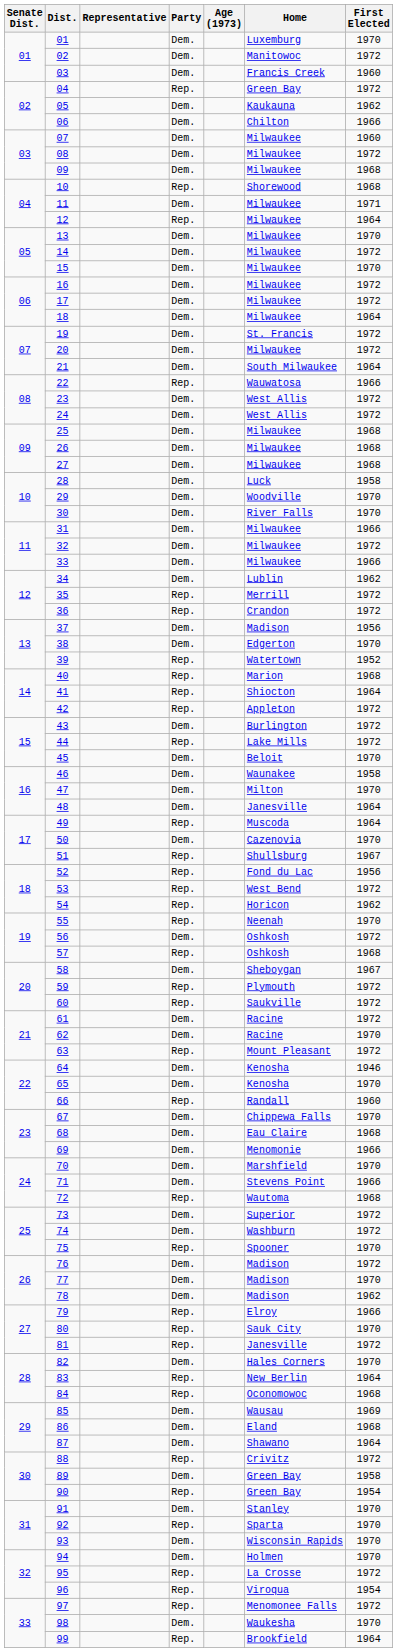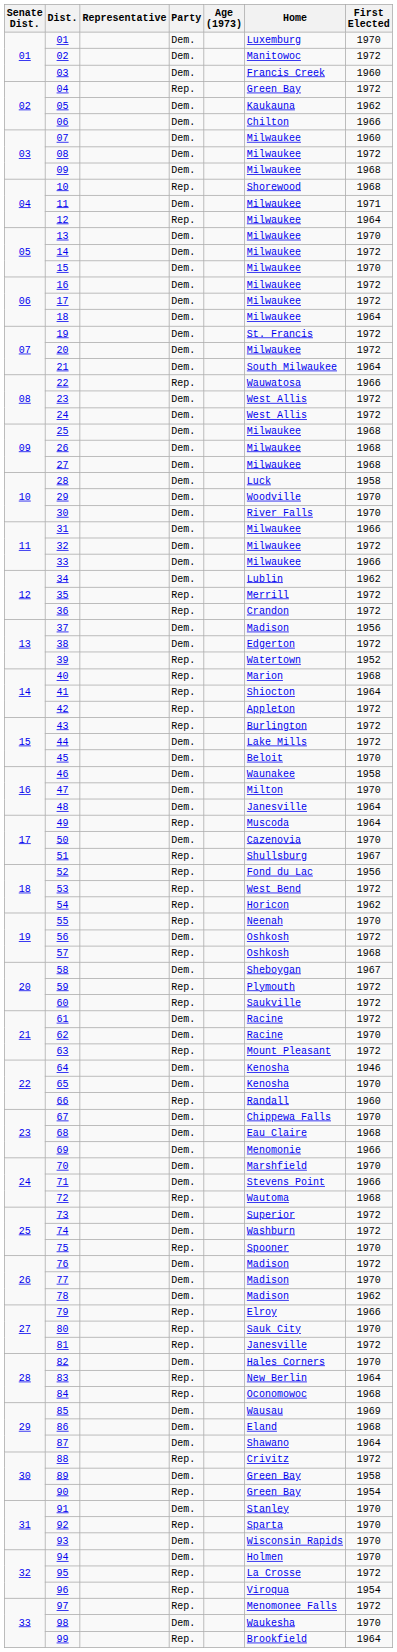 <table class="wikitable sortable">
 <tr>
 <th>Senate<br>Dist.</th>
 <th>Dist.</th>
 <th>Representative</th>
 <th>Party</th>
 <th>Age<br>(1973)</th>
 <th>Home</th>
 <th>First<br>Elected</th>
 </tr>
 <tr>
 <td align="center" rowspan="3"><a href='#'>01</a></td>
 <td align="center"><a href='#'>01</a></td>
 <td></td>
 <td>Dem.</td>
 <td align="center"></td>
 <td><a href='#'>Luxemburg</a></td>
 <td align="center">1970</td>
 </tr>
 <tr>
 <td align="center"><a href='#'>02</a></td>
 <td></td>
 <td>Dem.</td>
 <td align="center"></td>
 <td><a href='#'>Manitowoc</a></td>
 <td align="center">1972</td>
 </tr>
 <tr>
 <td align="center"><a href='#'>03</a></td>
 <td></td>
 <td>Dem.</td>
 <td align="center"></td>
 <td><a href='#'>Francis Creek</a></td>
 <td align="center">1960</td>
 </tr>
 <tr>
 <td align="center" rowspan="3"><a href='#'>02</a></td>
 <td align="center"><a href='#'>04</a></td>
 <td></td>
 <td>Rep.</td>
 <td align="center"></td>
 <td><a href='#'>Green Bay</a></td>
 <td align="center">1972</td>
 </tr>
 <tr>
 <td align="center"><a href='#'>05</a></td>
 <td></td>
 <td>Dem.</td>
 <td align="center"></td>
 <td><a href='#'>Kaukauna</a></td>
 <td align="center">1962</td>
 </tr>
 <tr>
 <td align="center"><a href='#'>06</a></td>
 <td></td>
 <td>Dem.</td>
 <td align="center"></td>
 <td><a href='#'>Chilton</a></td>
 <td align="center">1966</td>
 </tr>
 <tr>
 <td align="center" rowspan="3"><a href='#'>03</a></td>
 <td align="center"><a href='#'>07</a></td>
 <td></td>
 <td>Dem.</td>
 <td align="center"></td>
 <td><a href='#'>Milwaukee</a></td>
 <td align="center">1960</td>
 </tr>
 <tr>
 <td align="center"><a href='#'>08</a></td>
 <td></td>
 <td>Dem.</td>
 <td align="center"></td>
 <td><a href='#'>Milwaukee</a></td>
 <td align="center">1972</td>
 </tr>
 <tr>
 <td align="center"><a href='#'>09</a></td>
 <td></td>
 <td>Dem.</td>
 <td align="center"></td>
 <td><a href='#'>Milwaukee</a></td>
 <td align="center">1968</td>
 </tr>
 <tr>
 <td align="center" rowspan="3"><a href='#'>04</a></td>
 <td align="center"><a href='#'>10</a></td>
 <td></td>
 <td>Rep.</td>
 <td align="center"></td>
 <td><a href='#'>Shorewood</a></td>
 <td align="center">1968</td>
 </tr>
 <tr>
 <td align="center"><a href='#'>11</a></td>
 <td></td>
 <td>Dem.</td>
 <td align="center"></td>
 <td><a href='#'>Milwaukee</a></td>
 <td align="center">1971</td>
 </tr>
 <tr>
 <td align="center"><a href='#'>12</a></td>
 <td></td>
 <td>Rep.</td>
 <td align="center"></td>
 <td><a href='#'>Milwaukee</a></td>
 <td align="center">1964</td>
 </tr>
 <tr>
 <td align="center" rowspan="3"><a href='#'>05</a></td>
 <td align="center"><a href='#'>13</a></td>
 <td></td>
 <td>Dem.</td>
 <td align="center"></td>
 <td><a href='#'>Milwaukee</a></td>
 <td align="center">1970</td>
 </tr>
 <tr>
 <td align="center"><a href='#'>14</a></td>
 <td></td>
 <td>Dem.</td>
 <td align="center"></td>
 <td><a href='#'>Milwaukee</a></td>
 <td align="center">1972</td>
 </tr>
 <tr>
 <td align="center"><a href='#'>15</a></td>
 <td></td>
 <td>Dem.</td>
 <td align="center"></td>
 <td><a href='#'>Milwaukee</a></td>
 <td align="center">1970</td>
 </tr>
 <tr>
 <td align="center" rowspan="3"><a href='#'>06</a></td>
 <td align="center"><a href='#'>16</a></td>
 <td></td>
 <td>Dem.</td>
 <td align="center"></td>
 <td><a href='#'>Milwaukee</a></td>
 <td align="center">1972</td>
 </tr>
 <tr>
 <td align="center"><a href='#'>17</a></td>
 <td></td>
 <td>Dem.</td>
 <td align="center"></td>
 <td><a href='#'>Milwaukee</a></td>
 <td align="center">1972</td>
 </tr>
 <tr>
 <td align="center"><a href='#'>18</a></td>
 <td></td>
 <td>Dem.</td>
 <td align="center"></td>
 <td><a href='#'>Milwaukee</a></td>
 <td align="center">1964</td>
 </tr>
 <tr>
 <td align="center" rowspan="3"><a href='#'>07</a></td>
 <td align="center"><a href='#'>19</a></td>
 <td></td>
 <td>Dem.</td>
 <td align="center"></td>
 <td><a href='#'>St. Francis</a></td>
 <td align="center">1972</td>
 </tr>
 <tr>
 <td align="center"><a href='#'>20</a></td>
 <td></td>
 <td>Dem.</td>
 <td align="center"></td>
 <td><a href='#'>Milwaukee</a></td>
 <td align="center">1972</td>
 </tr>
 <tr>
 <td align="center"><a href='#'>21</a></td>
 <td></td>
 <td>Dem.</td>
 <td align="center"></td>
 <td><a href='#'>South Milwaukee</a></td>
 <td align="center">1964</td>
 </tr>
 <tr>
 <td align="center" rowspan="3"><a href='#'>08</a></td>
 <td align="center"><a href='#'>22</a></td>
 <td></td>
 <td>Rep.</td>
 <td align="center"></td>
 <td><a href='#'>Wauwatosa</a></td>
 <td align="center">1966</td>
 </tr>
 <tr>
 <td align="center"><a href='#'>23</a></td>
 <td></td>
 <td>Dem.</td>
 <td align="center"></td>
 <td><a href='#'>West Allis</a></td>
 <td align="center">1972</td>
 </tr>
 <tr>
 <td align="center"><a href='#'>24</a></td>
 <td></td>
 <td>Dem.</td>
 <td align="center"></td>
 <td><a href='#'>West Allis</a></td>
 <td align="center">1972</td>
 </tr>
 <tr>
 <td align="center" rowspan="3"><a href='#'>09</a></td>
 <td align="center"><a href='#'>25</a></td>
 <td></td>
 <td>Dem.</td>
 <td align="center"></td>
 <td><a href='#'>Milwaukee</a></td>
 <td align="center">1968</td>
 </tr>
 <tr>
 <td align="center"><a href='#'>26</a></td>
 <td></td>
 <td>Dem.</td>
 <td align="center"></td>
 <td><a href='#'>Milwaukee</a></td>
 <td align="center">1968</td>
 </tr>
 <tr>
 <td align="center"><a href='#'>27</a></td>
 <td></td>
 <td>Dem.</td>
 <td align="center"></td>
 <td><a href='#'>Milwaukee</a></td>
 <td align="center">1968</td>
 </tr>
 <tr>
 <td align="center" rowspan="3"><a href='#'>10</a></td>
 <td align="center"><a href='#'>28</a></td>
 <td></td>
 <td>Dem.</td>
 <td align="center"></td>
 <td><a href='#'>Luck</a></td>
 <td align="center">1958</td>
 </tr>
 <tr>
 <td align="center"><a href='#'>29</a></td>
 <td></td>
 <td>Dem.</td>
 <td align="center"></td>
 <td><a href='#'>Woodville</a></td>
 <td align="center">1970</td>
 </tr>
 <tr>
 <td align="center"><a href='#'>30</a></td>
 <td></td>
 <td>Dem.</td>
 <td align="center"></td>
 <td><a href='#'>River Falls</a></td>
 <td align="center">1970</td>
 </tr>
 <tr>
 <td align="center" rowspan="3"><a href='#'>11</a></td>
 <td align="center"><a href='#'>31</a></td>
 <td></td>
 <td>Dem.</td>
 <td align="center"></td>
 <td><a href='#'>Milwaukee</a></td>
 <td align="center">1966</td>
 </tr>
 <tr>
 <td align="center"><a href='#'>32</a></td>
 <td></td>
 <td>Dem.</td>
 <td align="center"></td>
 <td><a href='#'>Milwaukee</a></td>
 <td align="center">1972</td>
 </tr>
 <tr>
 <td align="center"><a href='#'>33</a></td>
 <td></td>
 <td>Dem.</td>
 <td align="center"></td>
 <td><a href='#'>Milwaukee</a></td>
 <td align="center">1966</td>
 </tr>
 <tr>
 <td align="center" rowspan="3"><a href='#'>12</a></td>
 <td align="center"><a href='#'>34</a></td>
 <td></td>
 <td>Dem.</td>
 <td align="center"></td>
 <td><a href='#'>Lublin</a></td>
 <td align="center">1962</td>
 </tr>
 <tr>
 <td align="center"><a href='#'>35</a></td>
 <td></td>
 <td>Rep.</td>
 <td align="center"></td>
 <td><a href='#'>Merrill</a></td>
 <td align="center">1972</td>
 </tr>
 <tr>
 <td align="center"><a href='#'>36</a></td>
 <td></td>
 <td>Rep.</td>
 <td align="center"></td>
 <td><a href='#'>Crandon</a></td>
 <td align="center">1972</td>
 </tr>
 <tr>
 <td align="center" rowspan="3"><a href='#'>13</a></td>
 <td align="center"><a href='#'>37</a></td>
 <td></td>
 <td>Dem.</td>
 <td align="center"></td>
 <td><a href='#'>Madison</a></td>
 <td align="center">1956</td>
 </tr>
 <tr>
 <td align="center"><a href='#'>38</a></td>
 <td></td>
 <td>Dem.</td>
 <td align="center"></td>
 <td><a href='#'>Edgerton</a></td>
-<td align="center">1970</td>
+<td align="center">1972</td>
 </tr>
 <tr>
 <td align="center"><a href='#'>39</a></td>
 <td></td>
 <td>Rep.</td>
 <td align="center"></td>
 <td><a href='#'>Watertown</a></td>
 <td align="center">1952</td>
 </tr>
 <tr>
 <td align="center" rowspan="3"><a href='#'>14</a></td>
 <td align="center"><a href='#'>40</a></td>
 <td></td>
 <td>Rep.</td>
 <td align="center"></td>
 <td><a href='#'>Marion</a></td>
 <td align="center">1968</td>
 </tr>
 <tr>
 <td align="center"><a href='#'>41</a></td>
 <td></td>
 <td>Rep.</td>
 <td align="center"></td>
 <td><a href='#'>Shiocton</a></td>
 <td align="center">1964</td>
 </tr>
 <tr>
 <td align="center"><a href='#'>42</a></td>
 <td></td>
 <td>Rep.</td>
 <td align="center"></td>
 <td><a href='#'>Appleton</a></td>
 <td align="center">1972</td>
 </tr>
 <tr>
 <td align="center" rowspan="3"><a href='#'>15</a></td>
 <td align="center"><a href='#'>43</a></td>
 <td></td>
-<td>Dem.</td>
+<td>Rep.</td>
 <td align="center"></td>
 <td><a href='#'>Burlington</a></td>
 <td align="center">1972</td>
 </tr>
 <tr>
 <td align="center"><a href='#'>44</a></td>
 <td></td>
-<td>Rep.</td>
+<td>Dem.</td>
 <td align="center"></td>
 <td><a href='#'>Lake Mills</a></td>
 <td align="center">1972</td>
 </tr>
 <tr>
 <td align="center"><a href='#'>45</a></td>
 <td></td>
 <td>Dem.</td>
 <td align="center"></td>
 <td><a href='#'>Beloit</a></td>
 <td align="center">1970</td>
 </tr>
 <tr>
 <td align="center" rowspan="3"><a href='#'>16</a></td>
 <td align="center"><a href='#'>46</a></td>
 <td></td>
 <td>Dem.</td>
 <td align="center"></td>
 <td><a href='#'>Waunakee</a></td>
 <td align="center">1958</td>
 </tr>
 <tr>
 <td align="center"><a href='#'>47</a></td>
 <td></td>
 <td>Dem.</td>
 <td align="center"></td>
 <td><a href='#'>Milton</a></td>
 <td align="center">1970</td>
 </tr>
 <tr>
 <td align="center"><a href='#'>48</a></td>
 <td></td>
 <td>Dem.</td>
 <td align="center"></td>
 <td><a href='#'>Janesville</a></td>
 <td align="center">1964</td>
 </tr>
 <tr>
 <td align="center" rowspan="3"><a href='#'>17</a></td>
 <td align="center"><a href='#'>49</a></td>
 <td></td>
 <td>Rep.</td>
 <td align="center"></td>
 <td><a href='#'>Muscoda</a></td>
 <td align="center">1964</td>
 </tr>
 <tr>
 <td align="center"><a href='#'>50</a></td>
 <td></td>
 <td>Dem.</td>
 <td align="center"></td>
 <td><a href='#'>Cazenovia</a></td>
 <td align="center">1970</td>
 </tr>
 <tr>
 <td align="center"><a href='#'>51</a></td>
 <td></td>
 <td>Rep.</td>
 <td align="center"></td>
 <td><a href='#'>Shullsburg</a></td>
 <td align="center">1967</td>
 </tr>
 <tr>
 <td align="center" rowspan="3"><a href='#'>18</a></td>
 <td align="center"><a href='#'>52</a></td>
 <td></td>
 <td>Rep.</td>
 <td align="center"></td>
 <td><a href='#'>Fond du Lac</a></td>
 <td align="center">1956</td>
 </tr>
 <tr>
 <td align="center"><a href='#'>53</a></td>
 <td></td>
 <td>Rep.</td>
 <td align="center"></td>
 <td><a href='#'>West Bend</a></td>
 <td align="center">1972</td>
 </tr>
 <tr>
 <td align="center"><a href='#'>54</a></td>
 <td></td>
 <td>Rep.</td>
 <td align="center"></td>
 <td><a href='#'>Horicon</a></td>
 <td align="center">1962</td>
 </tr>
 <tr>
 <td align="center" rowspan="3"><a href='#'>19</a></td>
 <td align="center"><a href='#'>55</a></td>
 <td></td>
 <td>Rep.</td>
 <td align="center"></td>
 <td><a href='#'>Neenah</a></td>
 <td align="center">1970</td>
 </tr>
 <tr>
 <td align="center"><a href='#'>56</a></td>
 <td></td>
 <td>Dem.</td>
 <td align="center"></td>
 <td><a href='#'>Oshkosh</a></td>
 <td align="center">1972</td>
 </tr>
 <tr>
 <td align="center"><a href='#'>57</a></td>
 <td></td>
 <td>Rep.</td>
 <td align="center"></td>
 <td><a href='#'>Oshkosh</a></td>
 <td align="center">1968</td>
 </tr>
 <tr>
 <td align="center" rowspan="3"><a href='#'>20</a></td>
 <td align="center"><a href='#'>58</a></td>
 <td></td>
 <td>Dem.</td>
 <td align="center"></td>
 <td><a href='#'>Sheboygan</a></td>
 <td align="center">1967</td>
 </tr>
 <tr>
 <td align="center"><a href='#'>59</a></td>
 <td></td>
 <td>Rep.</td>
 <td align="center"></td>
 <td><a href='#'>Plymouth</a></td>
 <td align="center">1972</td>
 </tr>
 <tr>
 <td align="center"><a href='#'>60</a></td>
 <td></td>
 <td>Rep.</td>
 <td align="center"></td>
 <td><a href='#'>Saukville</a></td>
 <td align="center">1972</td>
 </tr>
 <tr>
 <td align="center" rowspan="3"><a href='#'>21</a></td>
 <td align="center"><a href='#'>61</a></td>
 <td></td>
 <td>Dem.</td>
 <td align="center"></td>
 <td><a href='#'>Racine</a></td>
 <td align="center">1972</td>
 </tr>
 <tr>
 <td align="center"><a href='#'>62</a></td>
 <td></td>
 <td>Dem.</td>
 <td align="center"></td>
 <td><a href='#'>Racine</a></td>
 <td align="center">1970</td>
 </tr>
 <tr>
 <td align="center"><a href='#'>63</a></td>
 <td></td>
 <td>Rep.</td>
 <td align="center"></td>
 <td><a href='#'>Mount Pleasant</a></td>
 <td align="center">1972</td>
 </tr>
 <tr>
 <td align="center" rowspan="3"><a href='#'>22</a></td>
 <td align="center"><a href='#'>64</a></td>
 <td></td>
 <td>Dem.</td>
 <td align="center"></td>
 <td><a href='#'>Kenosha</a></td>
 <td align="center">1946</td>
 </tr>
 <tr>
 <td align="center"><a href='#'>65</a></td>
 <td></td>
 <td>Dem.</td>
 <td align="center"></td>
 <td><a href='#'>Kenosha</a></td>
 <td align="center">1970</td>
 </tr>
 <tr>
 <td align="center"><a href='#'>66</a></td>
 <td></td>
 <td>Rep.</td>
 <td align="center"></td>
 <td><a href='#'>Randall</a></td>
 <td align="center">1960</td>
 </tr>
 <tr>
 <td align="center" rowspan="3"><a href='#'>23</a></td>
 <td align="center"><a href='#'>67</a></td>
 <td></td>
 <td>Dem.</td>
 <td align="center"></td>
 <td><a href='#'>Chippewa Falls</a></td>
 <td align="center">1970</td>
 </tr>
 <tr>
 <td align="center"><a href='#'>68</a></td>
 <td></td>
 <td>Dem.</td>
 <td align="center"></td>
 <td><a href='#'>Eau Claire</a></td>
 <td align="center">1968</td>
 </tr>
 <tr>
 <td align="center"><a href='#'>69</a></td>
 <td></td>
 <td>Dem.</td>
 <td align="center"></td>
 <td><a href='#'>Menomonie</a></td>
 <td align="center">1966</td>
 </tr>
 <tr>
 <td align="center" rowspan="3"><a href='#'>24</a></td>
 <td align="center"><a href='#'>70</a></td>
 <td></td>
 <td>Dem.</td>
 <td align="center"></td>
 <td><a href='#'>Marshfield</a></td>
 <td align="center">1970</td>
 </tr>
 <tr>
 <td align="center"><a href='#'>71</a></td>
 <td></td>
 <td>Dem.</td>
 <td align="center"></td>
 <td><a href='#'>Stevens Point</a></td>
 <td align="center">1966</td>
 </tr>
 <tr>
 <td align="center"><a href='#'>72</a></td>
 <td></td>
 <td>Rep.</td>
 <td align="center"></td>
 <td><a href='#'>Wautoma</a></td>
 <td align="center">1968</td>
 </tr>
 <tr>
 <td align="center" rowspan="3"><a href='#'>25</a></td>
 <td align="center"><a href='#'>73</a></td>
 <td></td>
 <td>Dem.</td>
 <td align="center"></td>
 <td><a href='#'>Superior</a></td>
 <td align="center">1972</td>
 </tr>
 <tr>
 <td align="center"><a href='#'>74</a></td>
 <td></td>
 <td>Dem.</td>
 <td align="center"></td>
 <td><a href='#'>Washburn</a></td>
 <td align="center">1972</td>
 </tr>
 <tr>
 <td align="center"><a href='#'>75</a></td>
 <td></td>
 <td>Rep.</td>
 <td align="center"></td>
 <td><a href='#'>Spooner</a></td>
 <td align="center">1970</td>
 </tr>
 <tr>
 <td align="center" rowspan="3"><a href='#'>26</a></td>
 <td align="center"><a href='#'>76</a></td>
 <td></td>
 <td>Dem.</td>
 <td align="center"></td>
 <td><a href='#'>Madison</a></td>
 <td align="center">1972</td>
 </tr>
 <tr>
 <td align="center"><a href='#'>77</a></td>
 <td></td>
 <td>Dem.</td>
 <td align="center"></td>
 <td><a href='#'>Madison</a></td>
 <td align="center">1970</td>
 </tr>
 <tr>
 <td align="center"><a href='#'>78</a></td>
 <td></td>
 <td>Dem.</td>
 <td align="center"></td>
 <td><a href='#'>Madison</a></td>
 <td align="center">1962</td>
 </tr>
 <tr>
 <td align="center" rowspan="3"><a href='#'>27</a></td>
 <td align="center"><a href='#'>79</a></td>
 <td></td>
 <td>Rep.</td>
 <td align="center"></td>
 <td><a href='#'>Elroy</a></td>
 <td align="center">1966</td>
 </tr>
 <tr>
 <td align="center"><a href='#'>80</a></td>
 <td></td>
 <td>Rep.</td>
 <td align="center"></td>
 <td><a href='#'>Sauk City</a></td>
 <td align="center">1970</td>
 </tr>
 <tr>
 <td align="center"><a href='#'>81</a></td>
 <td></td>
 <td>Rep.</td>
 <td align="center"></td>
 <td><a href='#'>Janesville</a></td>
 <td align="center">1972</td>
 </tr>
 <tr>
 <td align="center" rowspan="3"><a href='#'>28</a></td>
 <td align="center"><a href='#'>82</a></td>
 <td></td>
 <td>Dem.</td>
 <td align="center"></td>
 <td><a href='#'>Hales Corners</a></td>
 <td align="center">1970</td>
 </tr>
 <tr>
 <td align="center"><a href='#'>83</a></td>
 <td></td>
 <td>Rep.</td>
 <td align="center"></td>
 <td><a href='#'>New Berlin</a></td>
 <td align="center">1964</td>
 </tr>
 <tr>
 <td align="center"><a href='#'>84</a></td>
 <td></td>
 <td>Rep.</td>
 <td align="center"></td>
 <td><a href='#'>Oconomowoc</a></td>
 <td align="center">1968</td>
 </tr>
 <tr>
 <td align="center" rowspan="3"><a href='#'>29</a></td>
 <td align="center"><a href='#'>85</a></td>
 <td></td>
 <td>Dem.</td>
 <td align="center"></td>
 <td><a href='#'>Wausau</a></td>
 <td align="center">1969</td>
 </tr>
 <tr>
 <td align="center"><a href='#'>86</a></td>
 <td></td>
 <td>Dem.</td>
 <td align="center"></td>
 <td><a href='#'>Eland</a></td>
 <td align="center">1968</td>
 </tr>
 <tr>
 <td align="center"><a href='#'>87</a></td>
 <td></td>
 <td>Dem.</td>
 <td align="center"></td>
 <td><a href='#'>Shawano</a></td>
 <td align="center">1964</td>
 </tr>
 <tr>
 <td align="center" rowspan="3"><a href='#'>30</a></td>
 <td align="center"><a href='#'>88</a></td>
 <td></td>
 <td>Rep.</td>
 <td align="center"></td>
 <td><a href='#'>Crivitz</a></td>
 <td align="center">1972</td>
 </tr>
 <tr>
 <td align="center"><a href='#'>89</a></td>
 <td></td>
 <td>Dem.</td>
 <td align="center"></td>
 <td><a href='#'>Green Bay</a></td>
 <td align="center">1958</td>
 </tr>
 <tr>
 <td align="center"><a href='#'>90</a></td>
 <td></td>
 <td>Rep.</td>
 <td align="center"></td>
 <td><a href='#'>Green Bay</a></td>
 <td align="center">1954</td>
 </tr>
 <tr>
 <td align="center" rowspan="3"><a href='#'>31</a></td>
 <td align="center"><a href='#'>91</a></td>
 <td></td>
 <td>Dem.</td>
 <td align="center"></td>
 <td><a href='#'>Stanley</a></td>
 <td align="center">1970</td>
 </tr>
 <tr>
 <td align="center"><a href='#'>92</a></td>
 <td></td>
 <td>Rep.</td>
 <td align="center"></td>
 <td><a href='#'>Sparta</a></td>
 <td align="center">1970</td>
 </tr>
 <tr>
 <td align="center"><a href='#'>93</a></td>
 <td></td>
 <td>Dem.</td>
 <td align="center"></td>
 <td><a href='#'>Wisconsin Rapids</a></td>
 <td align="center">1970</td>
 </tr>
 <tr>
 <td align="center" rowspan="3"><a href='#'>32</a></td>
 <td align="center"><a href='#'>94</a></td>
 <td></td>
 <td>Dem.</td>
 <td align="center"></td>
 <td><a href='#'>Holmen</a></td>
 <td align="center">1970</td>
 </tr>
 <tr>
 <td align="center"><a href='#'>95</a></td>
 <td></td>
 <td>Rep.</td>
 <td align="center"></td>
 <td><a href='#'>La Crosse</a></td>
 <td align="center">1972</td>
 </tr>
 <tr>
 <td align="center"><a href='#'>96</a></td>
 <td></td>
 <td>Rep.</td>
 <td align="center"></td>
 <td><a href='#'>Viroqua</a></td>
 <td align="center">1954</td>
 </tr>
 <tr>
 <td align="center" rowspan="3"><a href='#'>33</a></td>
 <td align="center"><a href='#'>97</a></td>
 <td></td>
 <td>Rep.</td>
 <td align="center"></td>
 <td><a href='#'>Menomonee Falls</a></td>
 <td align="center">1972</td>
 </tr>
 <tr>
 <td align="center"><a href='#'>98</a></td>
 <td></td>
 <td>Dem.</td>
 <td align="center"></td>
 <td><a href='#'>Waukesha</a></td>
 <td align="center">1970</td>
 </tr>
 <tr>
 <td align="center"><a href='#'>99</a></td>
 <td></td>
 <td>Rep.</td>
 <td align="center"></td>
 <td><a href='#'>Brookfield</a></td>
 <td align="center">1964</td>
 </tr>
 </table>
